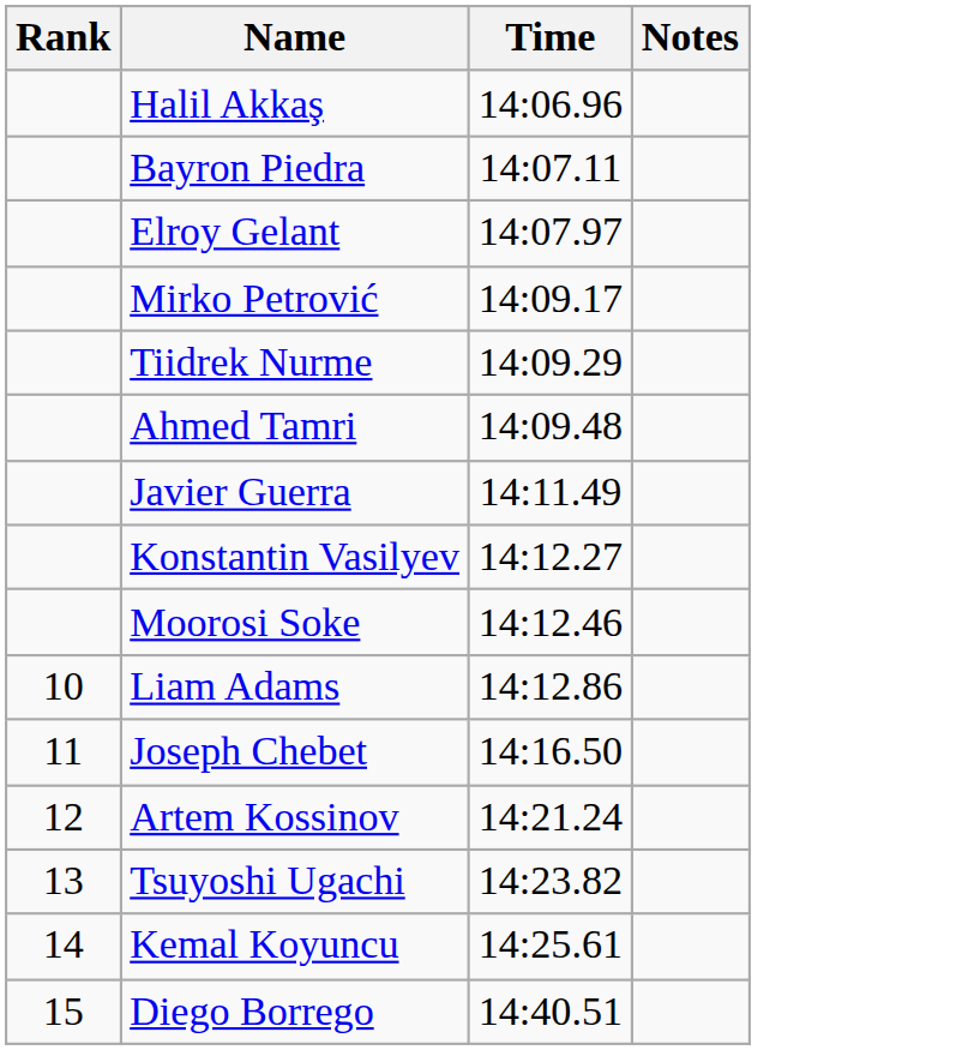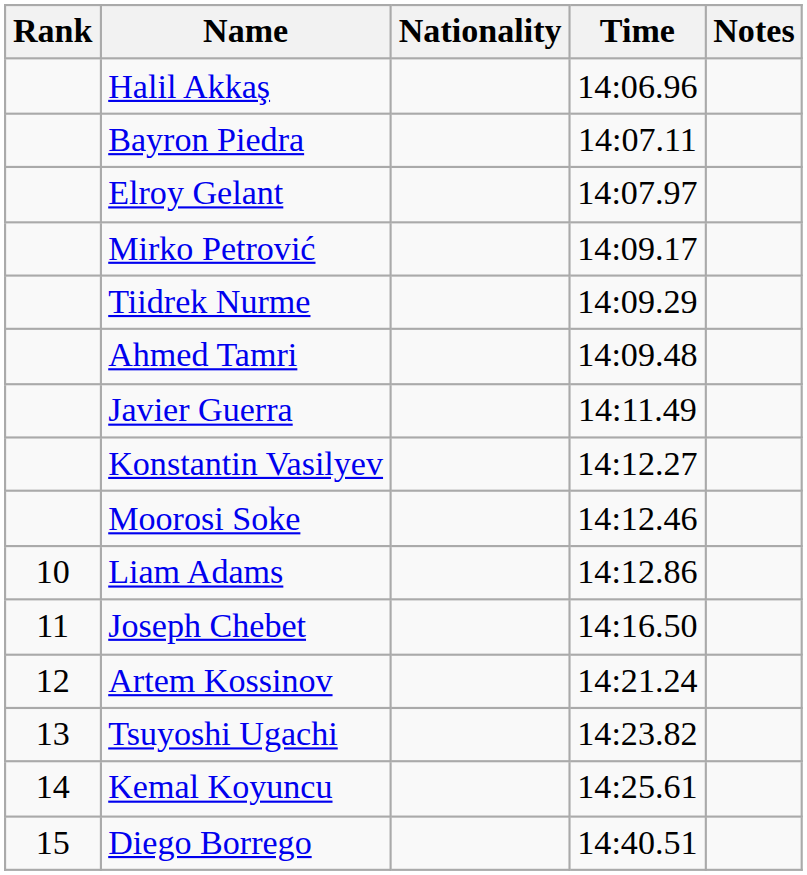 <table class="wikitable sortable" style="text-align:center">
 <tr>
 <th>Rank</th>
 <th>Name</th>
+<th>Nationality</th>
 <th>Time</th>
 <th>Notes</th>
 </tr>
 <tr>
 <td></td>
 <td align=left><a href='#'>Halil Akkaş</a></td>
+<td align=left></td>
 <td>14:06.96</td>
 <td></td>
 </tr>
 <tr>
 <td></td>
 <td align=left><a href='#'>Bayron Piedra</a></td>
+<td align=left></td>
 <td>14:07.11</td>
 <td></td>
 </tr>
 <tr>
 <td></td>
 <td align=left><a href='#'>Elroy Gelant</a></td>
+<td align=left></td>
 <td>14:07.97</td>
 <td></td>
 </tr>
 <tr>
 <td></td>
 <td align=left><a href='#'>Mirko Petrović</a></td>
+<td align=left></td>
 <td>14:09.17</td>
 <td></td>
 </tr>
 <tr>
 <td></td>
 <td align=left><a href='#'>Tiidrek Nurme</a></td>
+<td align=left></td>
 <td>14:09.29</td>
 <td></td>
 </tr>
 <tr>
 <td></td>
 <td align=left><a href='#'>Ahmed Tamri</a></td>
+<td align=left></td>
 <td>14:09.48</td>
 <td></td>
 </tr>
 <tr>
 <td></td>
 <td align=left><a href='#'>Javier Guerra</a></td>
+<td align=left></td>
 <td>14:11.49</td>
 <td></td>
 </tr>
 <tr>
 <td></td>
 <td align=left><a href='#'>Konstantin Vasilyev</a></td>
+<td align=left></td>
 <td>14:12.27</td>
 <td></td>
 </tr>
 <tr>
 <td></td>
 <td align=left><a href='#'>Moorosi Soke</a></td>
+<td align=left></td>
 <td>14:12.46</td>
 <td></td>
 </tr>
 <tr>
 <td>10</td>
 <td align=left><a href='#'>Liam Adams</a></td>
+<td align=left></td>
 <td>14:12.86</td>
 <td></td>
 </tr>
 <tr>
 <td>11</td>
 <td align=left><a href='#'>Joseph Chebet</a></td>
+<td align=left></td>
 <td>14:16.50</td>
 <td></td>
 </tr>
 <tr>
 <td>12</td>
 <td align=left><a href='#'>Artem Kossinov</a></td>
+<td align=left></td>
 <td>14:21.24</td>
 <td></td>
 </tr>
 <tr>
 <td>13</td>
 <td align=left><a href='#'>Tsuyoshi Ugachi</a></td>
+<td align=left></td>
 <td>14:23.82</td>
 <td></td>
 </tr>
 <tr>
 <td>14</td>
 <td align=left><a href='#'>Kemal Koyuncu</a></td>
+<td align=left></td>
 <td>14:25.61</td>
 <td></td>
 </tr>
 <tr>
 <td>15</td>
 <td align=left><a href='#'>Diego Borrego</a></td>
+<td align=left></td>
 <td>14:40.51</td>
 <td></td>
 </tr>
 </table>
